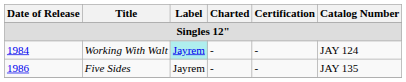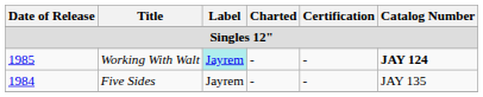 <table class="wikitable" style="font-size: 95%;">
 <tr>
 <th>Date of Release</th>
 <th>Title</th>
 <th>Label</th>
 <th>Charted</th>
 <th>Certification</th>
 <th>Catalog Number</th>
 </tr>
 <tr>
 </tr>
 <tr bgcolor="#DDDDDD">
 <td colspan=7 align=center><strong>Singles 12"</strong></td>
 </tr>
 <tr>
-<td><a href='#'>1984</a></td>
+<td><a href='#'>1985</a></td>
 <td><em>Working With Walt</em></td>
 <td style="background: paleturquoise;"><a href='#'>Jayrem</a></td>
 <td>-</td>
 <td>-</td>
-<td>JAY 124</td>
+<td><strong>JAY 124</strong></td>
 </tr>
 <tr>
-<td><a href='#'>1986</a></td>
+<td><a href='#'>1984</a></td>
 <td><em>Five Sides</em></td>
 <td>Jayrem</td>
 <td>-</td>
 <td>-</td>
 <td>JAY 135</td>
 </tr>
 <tr>
 </tr>
 </table>
